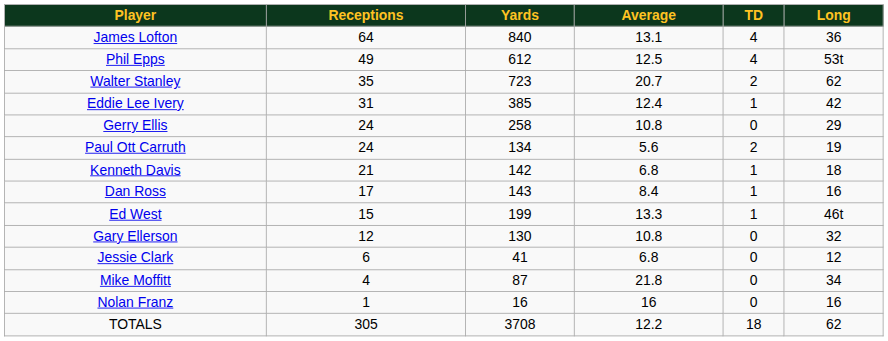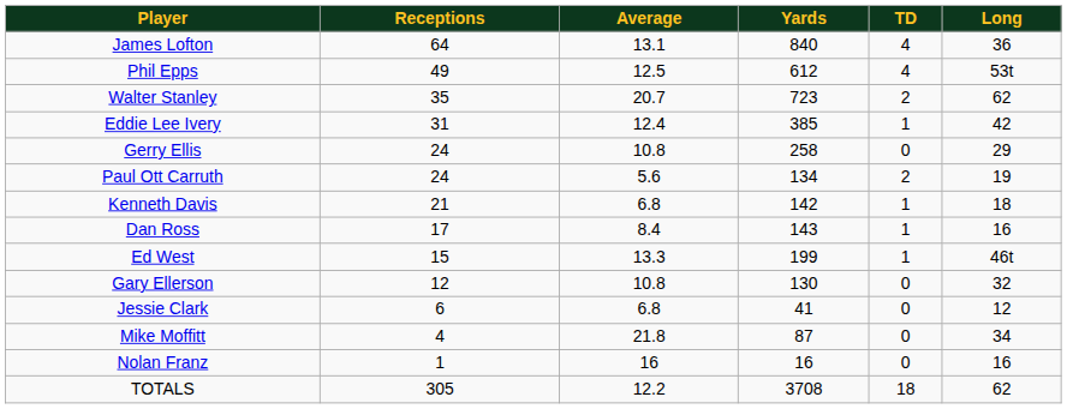 <table class="wikitable" width="80%">
 <tr align="center"  style="background:#0C371D;color:#ffc322;">
 <td><strong>Player</strong></td>
 <td><strong>Receptions</strong></td>
+<td><strong>Average</strong></td>
 <td><strong>Yards</strong></td>
-<td><strong>Average</strong></td>
 <td><strong>TD</strong></td>
 <td><strong>Long</strong></td>
 </tr>
 <tr align="center" bgcolor="">
 <td><a href='#'>James Lofton</a></td>
 <td>64</td>
+<td>13.1</td>
 <td>840</td>
-<td>13.1</td>
 <td>4</td>
 <td>36</td>
 </tr>
 <tr align="center" bgcolor="">
 <td><a href='#'>Phil Epps</a></td>
 <td>49</td>
+<td>12.5</td>
 <td>612</td>
-<td>12.5</td>
 <td>4</td>
 <td>53t</td>
 </tr>
 <tr align="center" bgcolor="">
 <td><a href='#'>Walter Stanley</a></td>
 <td>35</td>
+<td>20.7</td>
 <td>723</td>
-<td>20.7</td>
 <td>2</td>
 <td>62</td>
 </tr>
 <tr align="center" bgcolor="">
 <td><a href='#'>Eddie Lee Ivery</a></td>
 <td>31</td>
+<td>12.4</td>
 <td>385</td>
-<td>12.4</td>
 <td>1</td>
 <td>42</td>
 </tr>
 <tr align="center" bgcolor="">
 <td><a href='#'>Gerry Ellis</a></td>
 <td>24</td>
+<td>10.8</td>
 <td>258</td>
-<td>10.8</td>
 <td>0</td>
 <td>29</td>
 </tr>
 <tr align="center" bgcolor="">
 <td><a href='#'>Paul Ott Carruth</a></td>
 <td>24</td>
+<td>5.6</td>
 <td>134</td>
-<td>5.6</td>
 <td>2</td>
 <td>19</td>
 </tr>
 <tr align="center" bgcolor="">
 <td><a href='#'>Kenneth Davis</a></td>
 <td>21</td>
+<td>6.8</td>
 <td>142</td>
-<td>6.8</td>
 <td>1</td>
 <td>18</td>
 </tr>
 <tr align="center" bgcolor="">
 <td><a href='#'>Dan Ross</a></td>
 <td>17</td>
+<td>8.4</td>
 <td>143</td>
-<td>8.4</td>
 <td>1</td>
 <td>16</td>
 </tr>
 <tr align="center" bgcolor="">
 <td><a href='#'>Ed West</a></td>
 <td>15</td>
+<td>13.3</td>
 <td>199</td>
-<td>13.3</td>
 <td>1</td>
 <td>46t</td>
 </tr>
 <tr align="center" bgcolor="">
 <td><a href='#'>Gary Ellerson</a></td>
 <td>12</td>
+<td>10.8</td>
 <td>130</td>
-<td>10.8</td>
 <td>0</td>
 <td>32</td>
 </tr>
 <tr align="center" bgcolor="">
 <td><a href='#'>Jessie Clark</a></td>
 <td>6</td>
+<td>6.8</td>
 <td>41</td>
-<td>6.8</td>
 <td>0</td>
 <td>12</td>
 </tr>
 <tr align="center" bgcolor="">
 <td><a href='#'>Mike Moffitt</a></td>
 <td>4</td>
+<td>21.8</td>
 <td>87</td>
-<td>21.8</td>
 <td>0</td>
 <td>34</td>
 </tr>
 <tr align="center" bgcolor="">
 <td><a href='#'>Nolan Franz</a></td>
 <td>1</td>
 <td>16</td>
 <td>16</td>
 <td>0</td>
 <td>16</td>
 </tr>
 <tr align="center" bgcolor="">
 <td>TOTALS</td>
 <td>305</td>
+<td>12.2</td>
 <td>3708</td>
-<td>12.2</td>
 <td>18</td>
 <td>62</td>
 </tr>
 </table>
